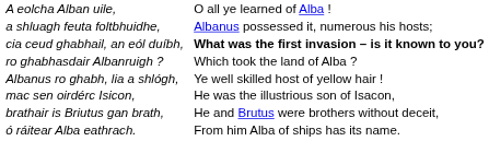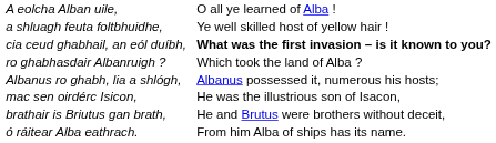 <table>
 <tr>
 <td><em>A eolcha Alban uile,  </em></td>
 <td>O all ye learned of <a href='#'>Alba</a> !  </td>
 </tr>
 <tr>
 <td><em>a shluagh feuta foltbhuidhe,  </em></td>
-<td><a href='#'>Albanus</a> possessed it, numerous his hosts;  </td>
+<td>Ye well skilled host of yellow hair !  </td>
 </tr>
 <tr>
 <td><em>cia ceud ghabhail, an eól duíbh,  </em></td>
 <td><strong>What was the first invasion – is it known to you?  </strong></td>
 </tr>
 <tr>
 <td><em>ro ghabhasdair Albanruigh ?  </em></td>
 <td>Which took the land of Alba ?  </td>
 </tr>
 <tr>
 <td><em>Albanus ro ghabh, lia a shlógh,  </em></td>
-<td>Ye well skilled host of yellow hair !  </td>
+<td><a href='#'>Albanus</a> possessed it, numerous his hosts;  </td>
 </tr>
 <tr>
 <td><em>mac sen oirdérc Isicon,  </em></td>
 <td>He was the illustrious son of Isacon,  </td>
 </tr>
 <tr>
 <td><em>brathair is Briutus gan brath,  </em></td>
 <td>He and <a href='#'>Brutus</a> were brothers without deceit,  </td>
 </tr>
 <tr>
 <td><em>ó ráitear Alba eathrach.  </em></td>
 <td>From him Alba of ships has its name.  </td>
 </tr>
 </table>
